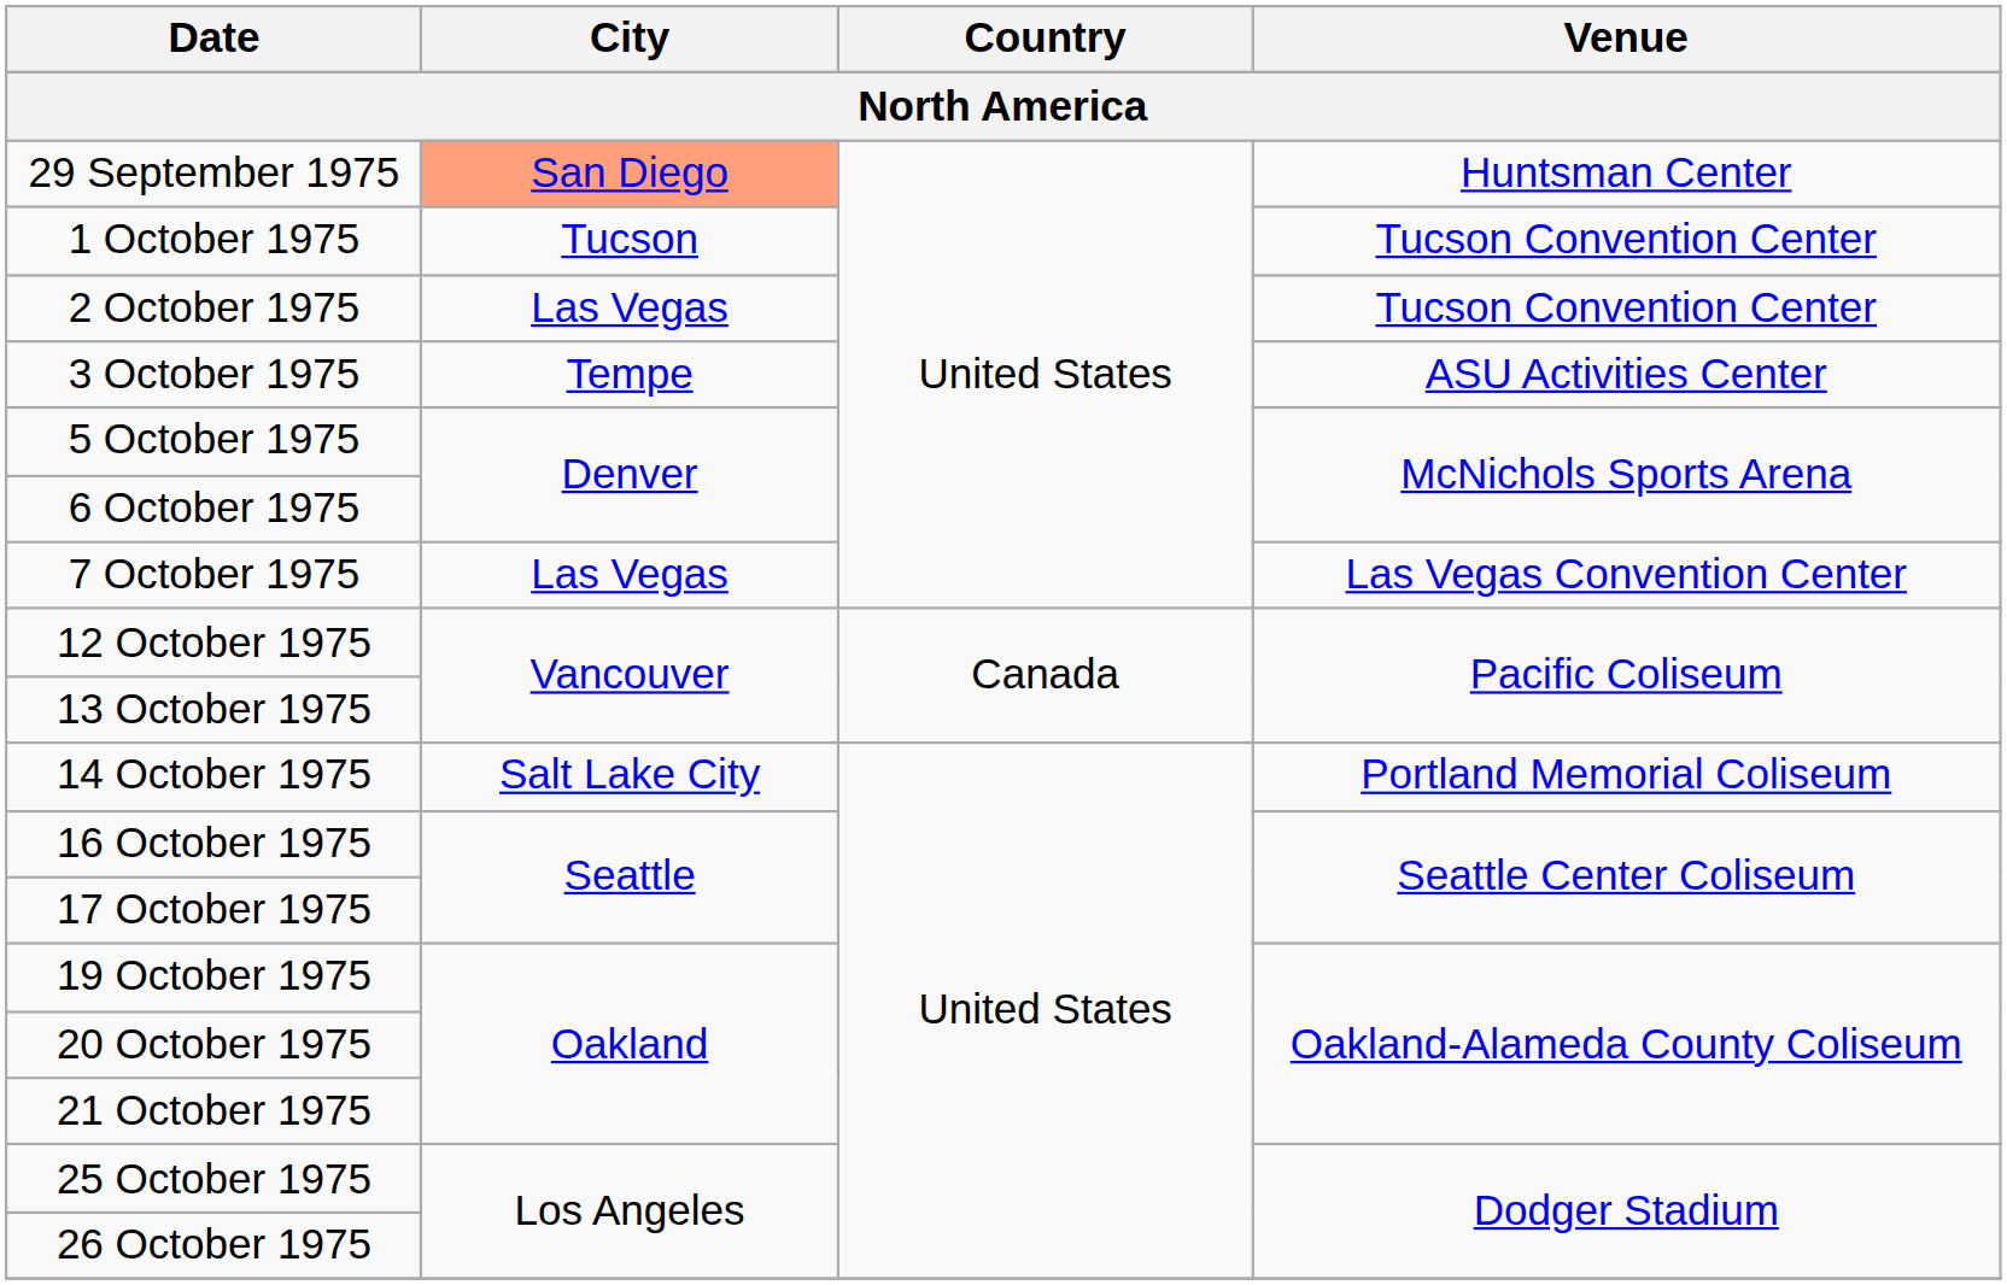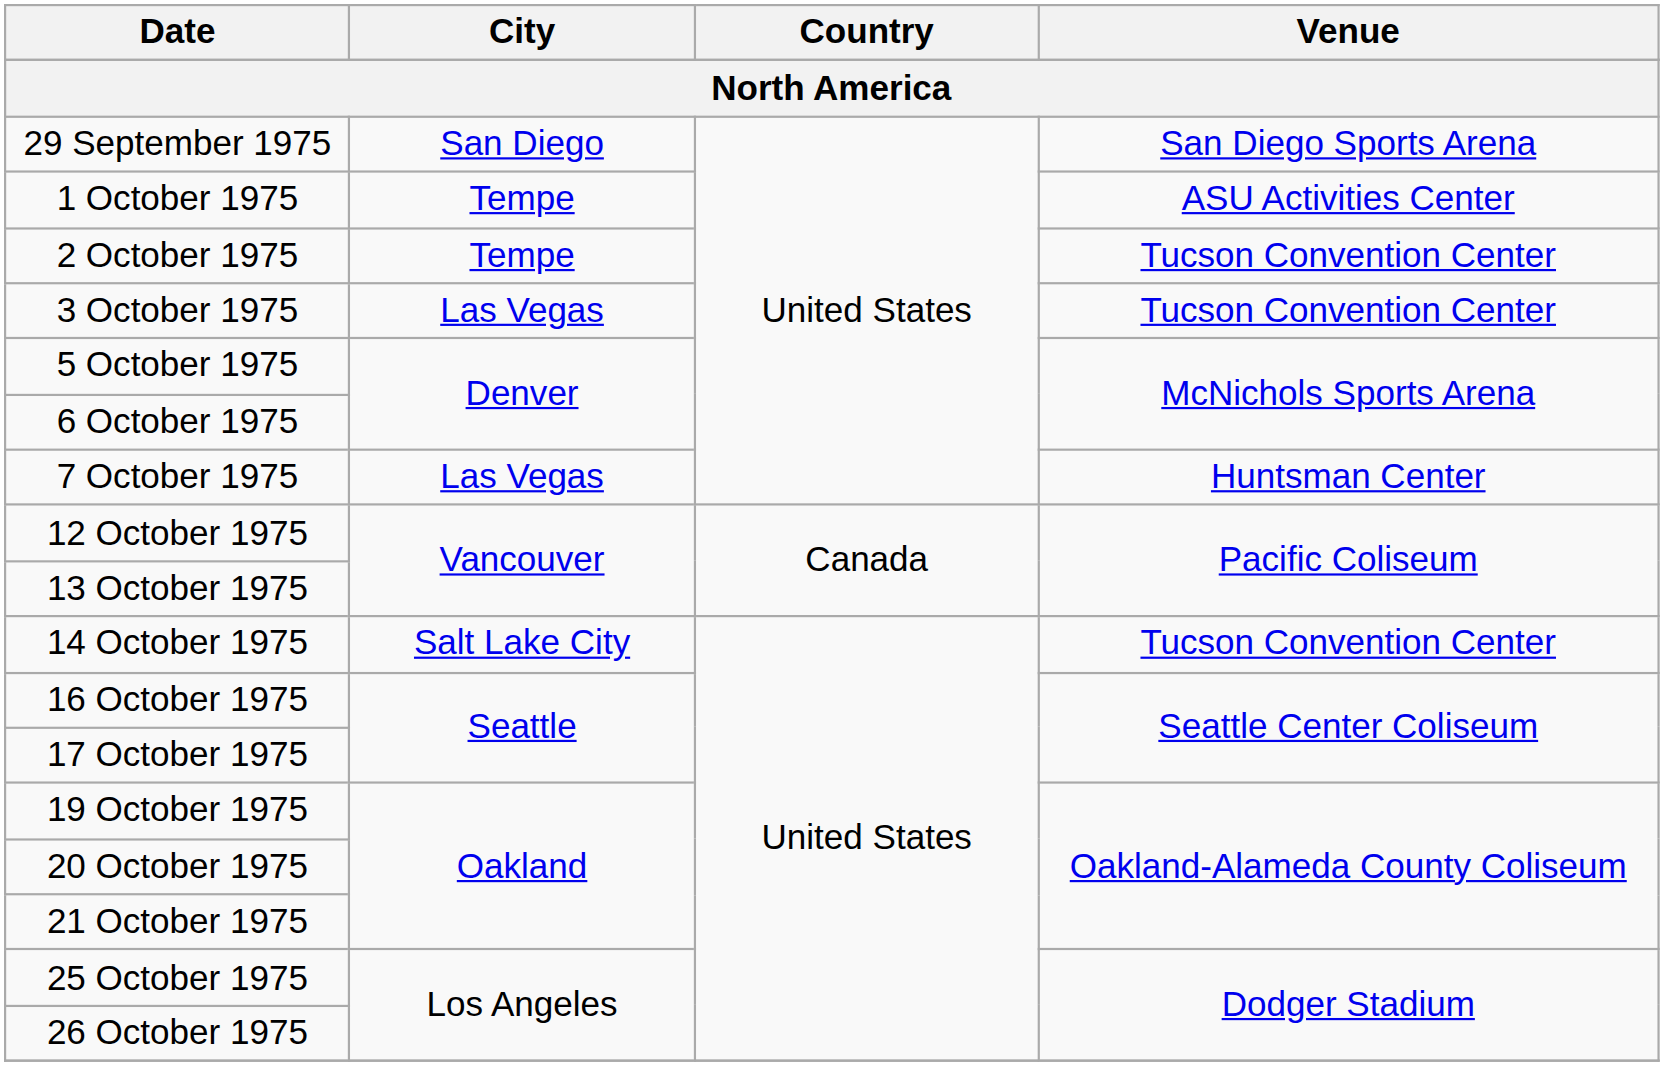 <table class="wikitable" style="text-align:center;">
 <tr>
 <th width="150">Date</th>
 <th width="150">City</th>
 <th width="150">Country</th>
 <th width="275">Venue</th>
 </tr>
 <tr>
 </tr>
 <tr style="background:#ddd;">
 <th colspan="4"><strong>North America</strong></th>
 </tr>
 <tr>
 <td>29 September 1975</td>
-<td style="background: lightsalmon;"><a href='#'>San Diego</a></td>
+<td><a href='#'>San Diego</a></td>
 <td rowspan="7">United States</td>
-<td><a href='#'>Huntsman Center</a></td>
+<td><a href='#'>San Diego Sports Arena</a></td>
 </tr>
 <tr>
 <td>1 October 1975</td>
-<td><a href='#'>Tucson</a></td>
-<td><a href='#'>Tucson Convention Center</a></td>
+<td><a href='#'>Tempe</a></td>
+<td><a href='#'>ASU Activities Center</a></td>
 </tr>
 <tr>
 <td>2 October 1975</td>
-<td><a href='#'>Las Vegas</a></td>
+<td><a href='#'>Tempe</a></td>
 <td><a href='#'>Tucson Convention Center</a></td>
 </tr>
 <tr>
 <td>3 October 1975</td>
-<td><a href='#'>Tempe</a></td>
-<td><a href='#'>ASU Activities Center</a></td>
+<td><a href='#'>Las Vegas</a></td>
+<td><a href='#'>Tucson Convention Center</a></td>
 </tr>
 <tr>
 <td>5 October 1975</td>
 <td rowspan="2"><a href='#'>Denver</a></td>
 <td rowspan="2"><a href='#'>McNichols Sports Arena</a></td>
 </tr>
 <tr>
 <td>6 October 1975</td>
 </tr>
 <tr>
 <td>7 October 1975</td>
 <td><a href='#'>Las Vegas</a></td>
-<td><a href='#'>Las Vegas Convention Center</a></td>
+<td><a href='#'>Huntsman Center</a></td>
 </tr>
 <tr>
 <td>12 October 1975</td>
 <td rowspan="2"><a href='#'>Vancouver</a></td>
 <td rowspan="2">Canada</td>
 <td rowspan="2"><a href='#'>Pacific Coliseum</a></td>
 </tr>
 <tr>
 <td>13 October 1975</td>
 </tr>
 <tr>
 <td>14 October 1975</td>
 <td><a href='#'>Salt Lake City</a></td>
 <td rowspan="8">United States</td>
-<td><a href='#'>Portland Memorial Coliseum</a></td>
+<td><a href='#'>Tucson Convention Center</a></td>
 </tr>
 <tr>
 <td>16 October 1975</td>
 <td rowspan="2"><a href='#'>Seattle</a></td>
 <td rowspan="2"><a href='#'>Seattle Center Coliseum</a></td>
 </tr>
 <tr>
 <td>17 October 1975</td>
 </tr>
 <tr>
 <td>19 October 1975</td>
 <td rowspan="3"><a href='#'>Oakland</a></td>
 <td rowspan="3"><a href='#'>Oakland-Alameda County Coliseum</a></td>
 </tr>
 <tr>
 <td>20 October 1975</td>
 </tr>
 <tr>
 <td>21 October 1975</td>
 </tr>
 <tr>
 <td>25 October 1975</td>
 <td rowspan="2">Los Angeles</td>
 <td rowspan="2"><a href='#'>Dodger Stadium</a></td>
 </tr>
 <tr>
 <td>26 October 1975</td>
 </tr>
 <tr>
 </tr>
 </table>
